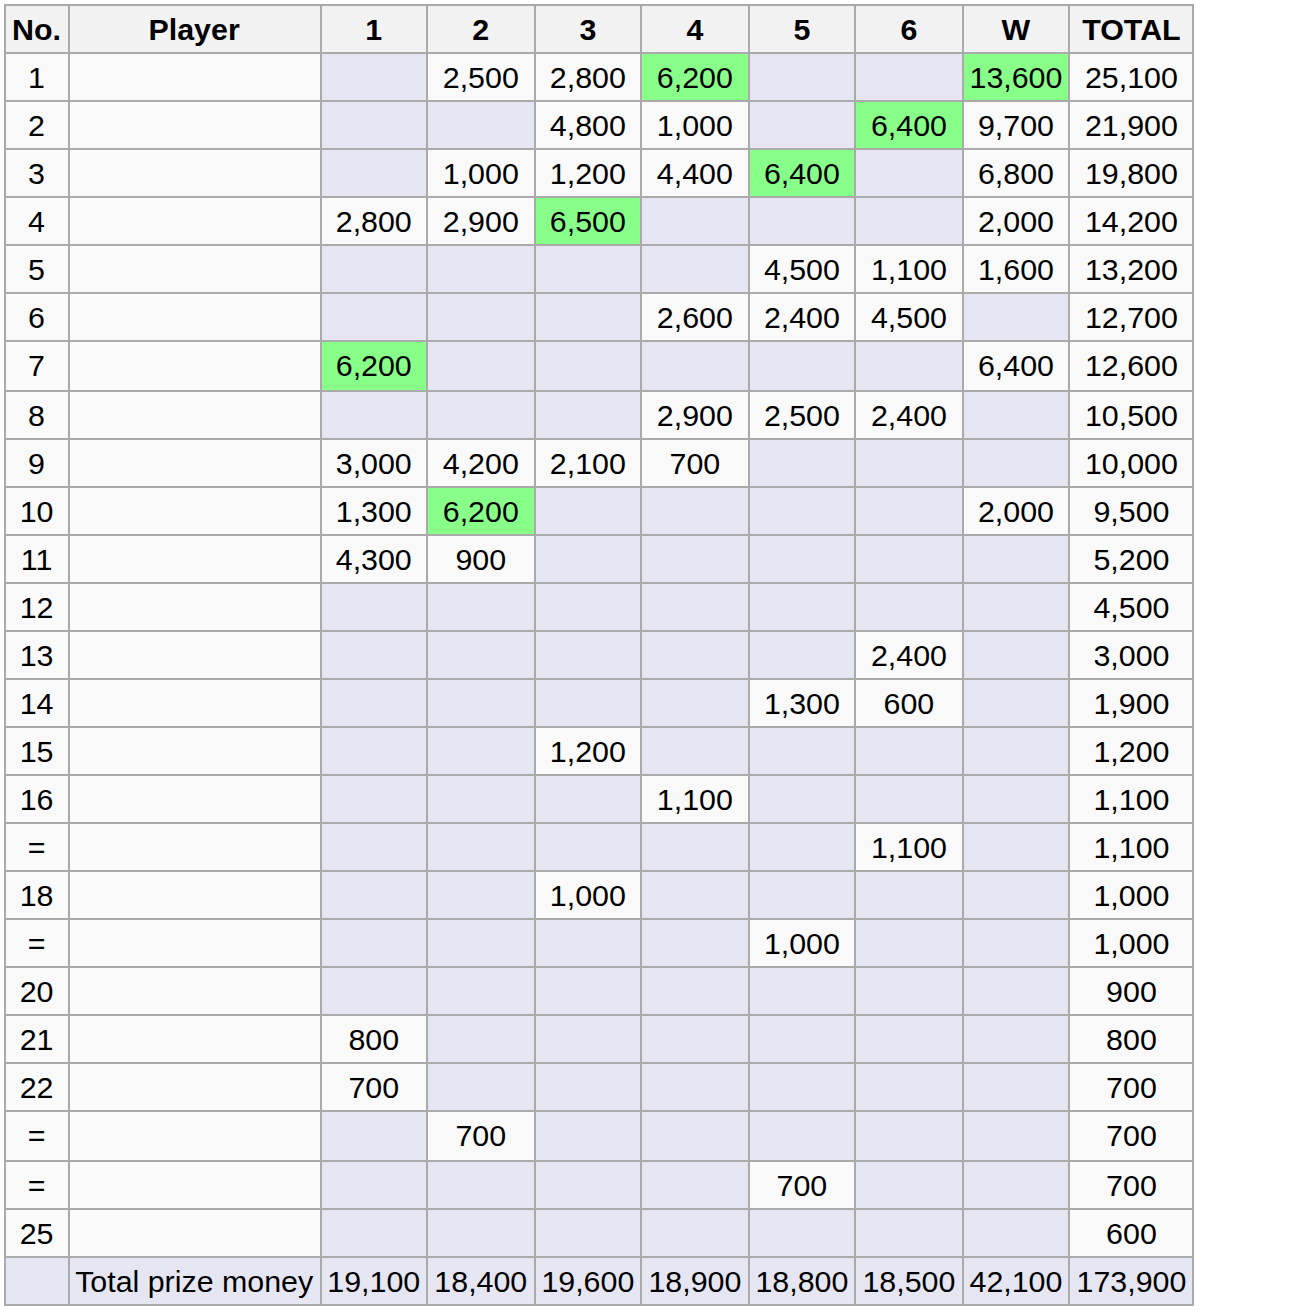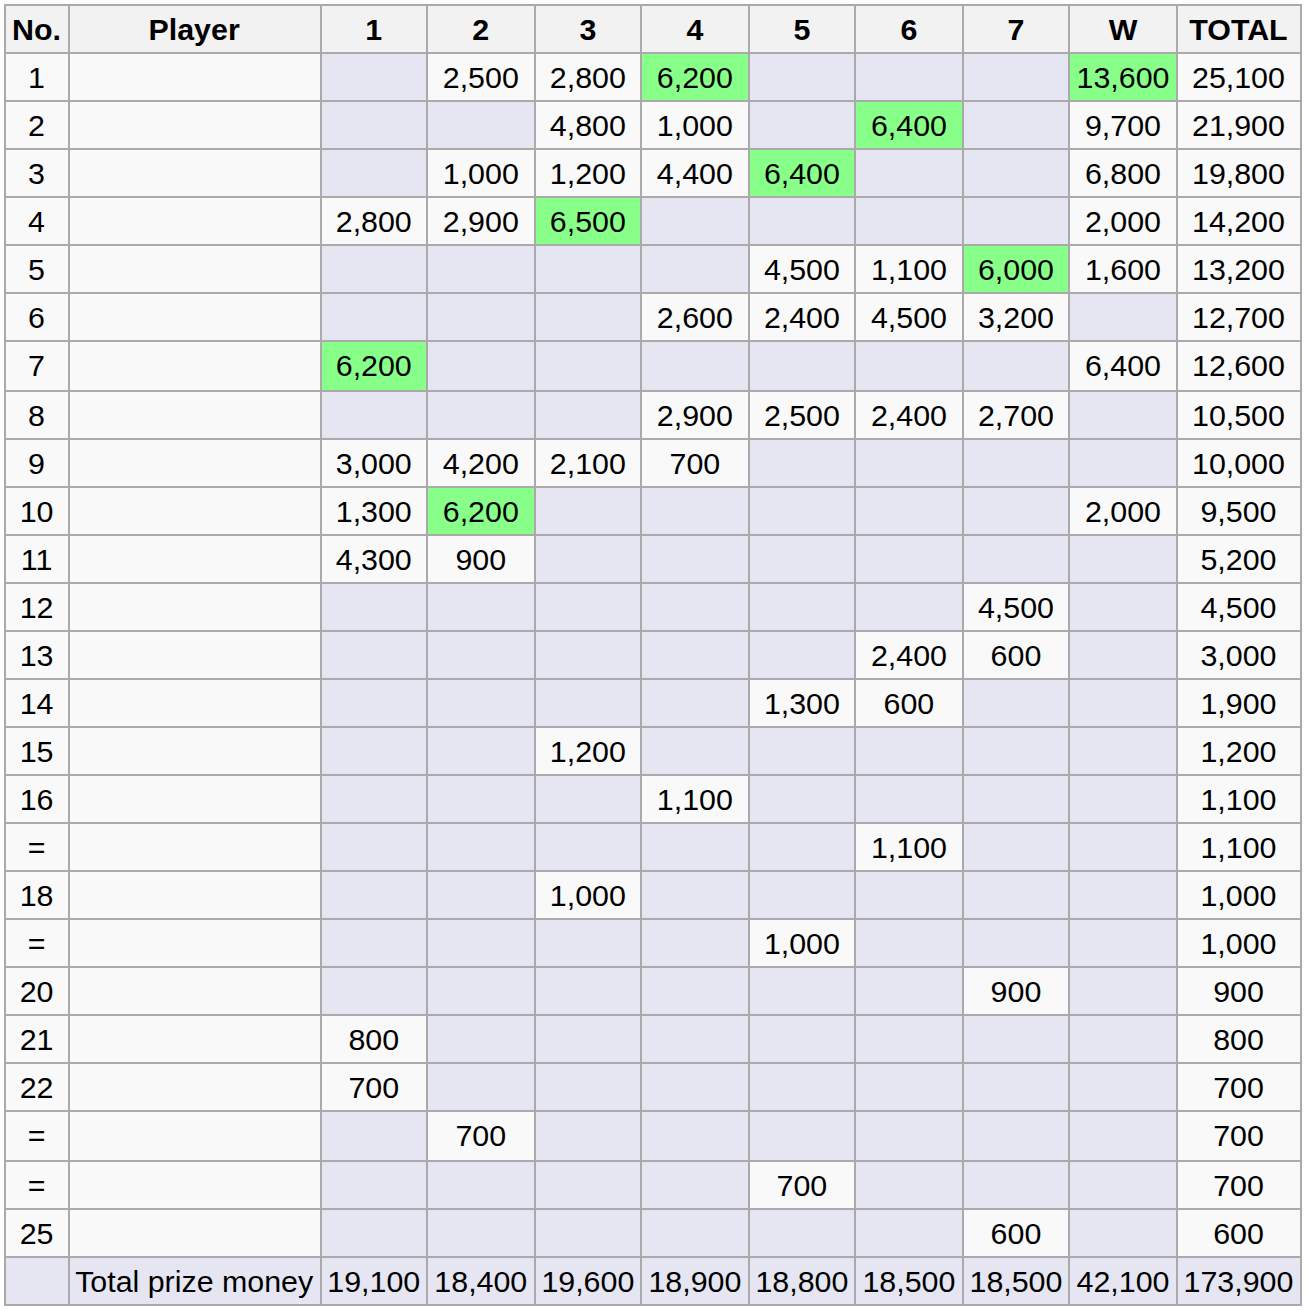 <table class="wikitable sortable" style="text-align:center;font-size:95%">
 <tr>
 <th>No.</th>
 <th>Player</th>
 <th>1</th>
 <th>2</th>
 <th>3</th>
 <th>4</th>
 <th>5</th>
 <th>6</th>
+<th>7</th>
 <th>W</th>
 <th>TOTAL</th>
 </tr>
 <tr>
 <td>1</td>
 <td style="text-align:left;" data-sort-value="Fu, Marco"></td>
 <td style="background:#e6e6f2;"></td>
 <td>2,500</td>
 <td>2,800</td>
 <td style="background:#88ff88;">6,200</td>
+<td style="background:#e6e6f2;"></td>
 <td style="background:#e6e6f2;"></td>
 <td style="background:#e6e6f2;"></td>
 <td style="background:#88ff88;">13,600</td>
 <td>25,100</td>
 </tr>
 <tr>
 <td>2</td>
 <td style="text-align:left;" data-sort-value="Allen, Mark"></td>
 <td style="background:#e6e6f2;"></td>
 <td style="background:#e6e6f2;"></td>
 <td>4,800</td>
 <td>1,000</td>
 <td style="background:#e6e6f2;"></td>
 <td style="background:#88ff88;">6,400</td>
+<td style="background:#e6e6f2;"></td>
 <td>9,700</td>
 <td>21,900</td>
 </tr>
 <tr>
 <td>3</td>
 <td style="text-align:left;" data-sort-value="Robertson, Neil"></td>
 <td style="background:#e6e6f2;"></td>
 <td>1,000</td>
 <td>1,200</td>
 <td>4,400</td>
 <td style="background:#88ff88;">6,400</td>
 <td style="background:#e6e6f2;"></td>
+<td style="background:#e6e6f2;"></td>
 <td>6,800</td>
 <td>19,800</td>
 </tr>
 <tr>
 <td>4</td>
 <td style="text-align:left;" data-sort-value="Trump, Judd"></td>
 <td>2,800</td>
 <td>2,900</td>
 <td style="background:#88ff88;">6,500</td>
+<td style="background:#e6e6f2;"></td>
 <td style="background:#e6e6f2;"></td>
 <td style="background:#e6e6f2;"></td>
 <td style="background:#e6e6f2;"></td>
 <td>2,000</td>
 <td>14,200</td>
 </tr>
 <tr>
 <td>5</td>
 <td style="text-align:left;" data-sort-value="Cope, Jamie"></td>
 <td style="background:#e6e6f2;"></td>
 <td style="background:#e6e6f2;"></td>
 <td style="background:#e6e6f2;"></td>
 <td style="background:#e6e6f2;"></td>
 <td>4,500</td>
 <td>1,100</td>
+<td style="background:#88ff88;">6,000</td>
 <td>1,600</td>
 <td>13,200</td>
 </tr>
 <tr>
 <td>6</td>
 <td style="text-align:left;" data-sort-value="Ebdon, Peter"></td>
 <td style="background:#e6e6f2;"></td>
 <td style="background:#e6e6f2;"></td>
 <td style="background:#e6e6f2;"></td>
 <td>2,600</td>
 <td>2,400</td>
 <td>4,500</td>
+<td>3,200</td>
 <td style="background:#e6e6f2;"></td>
 <td>12,700</td>
 </tr>
 <tr>
 <td>7</td>
 <td style="text-align:left;" data-sort-value="Maguire, Stephen"></td>
 <td style="background:#88ff88;">6,200</td>
+<td style="background:#e6e6f2;"></td>
 <td style="background:#e6e6f2;"></td>
 <td style="background:#e6e6f2;"></td>
 <td style="background:#e6e6f2;"></td>
 <td style="background:#e6e6f2;"></td>
 <td style="background:#e6e6f2;"></td>
 <td>6,400</td>
 <td>12,600</td>
 </tr>
 <tr>
 <td>8</td>
 <td style="text-align:left;" data-sort-value="Williams, Mark"></td>
 <td style="background:#e6e6f2;"></td>
 <td style="background:#e6e6f2;"></td>
 <td style="background:#e6e6f2;"></td>
 <td>2,900</td>
 <td>2,500</td>
 <td>2,400</td>
+<td>2,700</td>
 <td style="background:#e6e6f2;"></td>
 <td>10,500</td>
 </tr>
 <tr>
 <td>9</td>
 <td style="text-align:left;" data-sort-value="Carter, Ali"></td>
 <td>3,000</td>
 <td>4,200</td>
 <td>2,100</td>
 <td>700</td>
 <td style="background:#e6e6f2;"></td>
 <td style="background:#e6e6f2;"></td>
 <td style="background:#e6e6f2;"></td>
+<td style="background:#e6e6f2;"></td>
 <td>10,000</td>
 </tr>
 <tr>
 <td>10</td>
 <td style="text-align:left;" data-sort-value="Higgins, John"></td>
 <td>1,300</td>
 <td style="background:#88ff88;">6,200</td>
+<td style="background:#e6e6f2;"></td>
 <td style="background:#e6e6f2;"></td>
 <td style="background:#e6e6f2;"></td>
 <td style="background:#e6e6f2;"></td>
 <td style="background:#e6e6f2;"></td>
 <td>2,000</td>
 <td>9,500</td>
 </tr>
 <tr>
 <td>11</td>
 <td style="text-align:left;" data-sort-value="Selby, Mark"></td>
 <td>4,300</td>
 <td>900</td>
 <td style="background:#e6e6f2;"></td>
 <td style="background:#e6e6f2;"></td>
 <td style="background:#e6e6f2;"></td>
 <td style="background:#e6e6f2;"></td>
 <td style="background:#e6e6f2;"></td>
+<td style="background:#e6e6f2;"></td>
 <td>5,200</td>
 </tr>
 <tr>
 <td>12</td>
 <td style="text-align:left;" data-sort-value="Ding, Junhui"></td>
 <td style="background:#e6e6f2;"></td>
 <td style="background:#e6e6f2;"></td>
 <td style="background:#e6e6f2;"></td>
 <td style="background:#e6e6f2;"></td>
 <td style="background:#e6e6f2;"></td>
 <td style="background:#e6e6f2;"></td>
+<td>4,500</td>
 <td style="background:#e6e6f2;"></td>
 <td>4,500</td>
 </tr>
 <tr>
 <td>13</td>
 <td style="text-align:left;" data-sort-value="Swail, Joe"></td>
 <td style="background:#e6e6f2;"></td>
 <td style="background:#e6e6f2;"></td>
 <td style="background:#e6e6f2;"></td>
 <td style="background:#e6e6f2;"></td>
 <td style="background:#e6e6f2;"></td>
 <td>2,400</td>
+<td>600</td>
 <td style="background:#e6e6f2;"></td>
 <td>3,000</td>
 </tr>
 <tr>
 <td>14</td>
 <td style="text-align:left;" data-sort-value="Hawkins, Barry"></td>
 <td style="background:#e6e6f2;"></td>
 <td style="background:#e6e6f2;"></td>
 <td style="background:#e6e6f2;"></td>
 <td style="background:#e6e6f2;"></td>
 <td>1,300</td>
 <td>600</td>
 <td style="background:#e6e6f2;"></td>
+<td style="background:#e6e6f2;"></td>
 <td>1,900</td>
 </tr>
 <tr>
 <td>15</td>
 <td style="text-align:left;" data-sort-value="Hendry, Stephen"></td>
 <td style="background:#e6e6f2;"></td>
 <td style="background:#e6e6f2;"></td>
 <td>1,200</td>
+<td style="background:#e6e6f2;"></td>
 <td style="background:#e6e6f2;"></td>
 <td style="background:#e6e6f2;"></td>
 <td style="background:#e6e6f2;"></td>
 <td style="background:#e6e6f2;"></td>
 <td>1,200</td>
 </tr>
 <tr>
 <td>16</td>
 <td style="text-align:left;" data-sort-value="Liang, Wenbo"></td>
 <td style="background:#e6e6f2;"></td>
 <td style="background:#e6e6f2;"></td>
 <td style="background:#e6e6f2;"></td>
 <td>1,100</td>
 <td style="background:#e6e6f2;"></td>
 <td style="background:#e6e6f2;"></td>
 <td style="background:#e6e6f2;"></td>
+<td style="background:#e6e6f2;"></td>
 <td>1,100</td>
 </tr>
 <tr>
 <td data-sort-value=17>=</td>
 <td style="text-align:left;" data-sort-value="Bingham, Stuart"></td>
 <td style="background:#e6e6f2;"></td>
 <td style="background:#e6e6f2;"></td>
 <td style="background:#e6e6f2;"></td>
 <td style="background:#e6e6f2;"></td>
 <td style="background:#e6e6f2;"></td>
 <td>1,100</td>
 <td style="background:#e6e6f2;"></td>
+<td style="background:#e6e6f2;"></td>
 <td>1,100</td>
 </tr>
 <tr>
 <td>18</td>
 <td style="text-align:left;" data-sort-value="Perry, Joe"></td>
 <td style="background:#e6e6f2;"></td>
 <td style="background:#e6e6f2;"></td>
 <td>1,000</td>
+<td style="background:#e6e6f2;"></td>
 <td style="background:#e6e6f2;"></td>
 <td style="background:#e6e6f2;"></td>
 <td style="background:#e6e6f2;"></td>
 <td style="background:#e6e6f2;"></td>
 <td>1,000</td>
 </tr>
 <tr>
 <td data-sort-value=19>=</td>
 <td style="text-align:left;" data-sort-value="Walden, Ricky"></td>
 <td style="background:#e6e6f2;"></td>
 <td style="background:#e6e6f2;"></td>
 <td style="background:#e6e6f2;"></td>
 <td style="background:#e6e6f2;"></td>
 <td>1,000</td>
 <td style="background:#e6e6f2;"></td>
 <td style="background:#e6e6f2;"></td>
+<td style="background:#e6e6f2;"></td>
 <td>1,000</td>
 </tr>
 <tr>
 <td>20</td>
 <td style="text-align:left;" data-sort-value="Holt, Michael"></td>
 <td style="background:#e6e6f2;"></td>
 <td style="background:#e6e6f2;"></td>
 <td style="background:#e6e6f2;"></td>
 <td style="background:#e6e6f2;"></td>
 <td style="background:#e6e6f2;"></td>
 <td style="background:#e6e6f2;"></td>
+<td>900</td>
 <td style="background:#e6e6f2;"></td>
 <td>900</td>
 </tr>
 <tr>
 <td>21</td>
 <td style="text-align:left;" data-sort-value="Murphy, Shaun"></td>
 <td>800</td>
+<td style="background:#e6e6f2;"></td>
 <td style="background:#e6e6f2;"></td>
 <td style="background:#e6e6f2;"></td>
 <td style="background:#e6e6f2;"></td>
 <td style="background:#e6e6f2;"></td>
 <td style="background:#e6e6f2;"></td>
 <td style="background:#e6e6f2;"></td>
 <td>800</td>
 </tr>
 <tr>
 <td>22</td>
 <td style="text-align:left;" data-sort-value="Day, Ryan"></td>
 <td>700</td>
 <td style="background:#e6e6f2;"></td>
 <td style="background:#e6e6f2;"></td>
 <td style="background:#e6e6f2;"></td>
 <td style="background:#e6e6f2;"></td>
 <td style="background:#e6e6f2;"></td>
 <td style="background:#e6e6f2;"></td>
+<td style="background:#e6e6f2;"></td>
 <td>700</td>
 </tr>
 <tr>
 <td data-sort-value=23>=</td>
 <td style="text-align:left;" data-sort-value="O'Sullivan, Ronnie"></td>
 <td style="background:#e6e6f2;"></td>
 <td>700</td>
+<td style="background:#e6e6f2;"></td>
 <td style="background:#e6e6f2;"></td>
 <td style="background:#e6e6f2;"></td>
 <td style="background:#e6e6f2;"></td>
 <td style="background:#e6e6f2;"></td>
 <td style="background:#e6e6f2;"></td>
 <td>700</td>
 </tr>
 <tr>
 <td data-sort-value=24>=</td>
 <td style="text-align:left;" data-sort-value="Harold, Dave"></td>
 <td style="background:#e6e6f2;"></td>
 <td style="background:#e6e6f2;"></td>
 <td style="background:#e6e6f2;"></td>
 <td style="background:#e6e6f2;"></td>
 <td>700</td>
 <td style="background:#e6e6f2;"></td>
 <td style="background:#e6e6f2;"></td>
+<td style="background:#e6e6f2;"></td>
 <td>700</td>
 </tr>
 <tr>
 <td>25</td>
 <td style="text-align:left;" data-sort-value="Davis, Steve"></td>
 <td style="background:#e6e6f2;"></td>
 <td style="background:#e6e6f2;"></td>
 <td style="background:#e6e6f2;"></td>
 <td style="background:#e6e6f2;"></td>
 <td style="background:#e6e6f2;"></td>
 <td style="background:#e6e6f2;"></td>
+<td>600</td>
 <td style="background:#e6e6f2;"></td>
 <td>600</td>
 </tr>
 <tr class=sortbottom>
 <td style="background:#e6e6f2;"></td>
 <td style="text-align:centre; background:#e6e6f2;">Total prize money</td>
 <td style="background:#e6e6f2;">19,100</td>
 <td style="background:#e6e6f2;">18,400</td>
 <td style="background:#e6e6f2;">19,600</td>
 <td style="background:#e6e6f2;">18,900</td>
 <td style="background:#e6e6f2;">18,800</td>
 <td style="background:#e6e6f2;">18,500</td>
+<td style="background:#e6e6f2;">18,500</td>
 <td style="background:#e6e6f2;">42,100</td>
 <td style="background:#e6e6f2;">173,900</td>
 </tr>
 </table>
